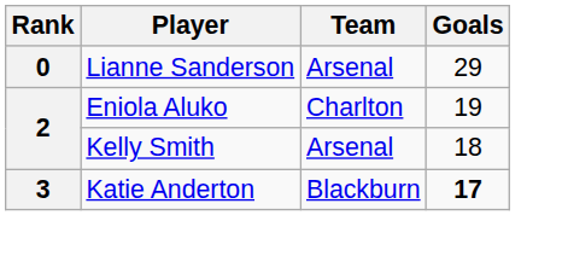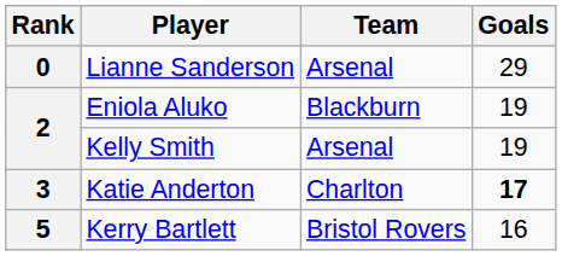 <table class="wikitable">
 <tr>
 <th>Rank</th>
 <th>Player</th>
 <th>Team</th>
 <th>Goals</th>
 </tr>
 <tr>
 <th>0</th>
 <td> <a href='#'>Lianne Sanderson</a></td>
 <td><a href='#'>Arsenal</a></td>
 <td align=center>29</td>
 </tr>
 <tr>
 <th rowspan=2>2</th>
 <td> <a href='#'>Eniola Aluko</a></td>
-<td><a href='#'>Charlton</a></td>
+<td><a href='#'>Blackburn</a></td>
 <td align=center>19</td>
 </tr>
 <tr>
 <td> <a href='#'>Kelly Smith</a></td>
 <td><a href='#'>Arsenal</a></td>
-<td align=center>18</td>
+<td align=center>19</td>
 </tr>
 <tr>
 <th>3</th>
 <td> <a href='#'>Katie Anderton</a></td>
-<td><a href='#'>Blackburn</a></td>
+<td><a href='#'>Charlton</a></td>
 <td align=center><strong>17</strong></td>
 </tr>
+<tr>
+<th>5</th>
+<td> <a href='#'>Kerry Bartlett</a></td>
+<td><a href='#'>Bristol Rovers</a></td>
+<td align=center>16</td>
+</tr>
 </table>
